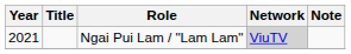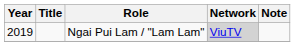 <table class="wikitable plainrowheaders">
 <tr>
 <th scope="col">Year</th>
 <th scope="col">Title</th>
 <th scope="col">Role</th>
 <th scope="col">Network</th>
 <th scope="col">Note</th>
 </tr>
 <tr>
-<td>2021</td>
+<td>2019</td>
 <td><em></em></td>
 <td>Ngai Pui Lam / "Lam Lam"</td>
 <td rowspan="1" style="background: lightgrey;"><a href='#'>ViuTV</a></td>
 <td></td>
 </tr>
 <tr>
 </tr>
 </table>
